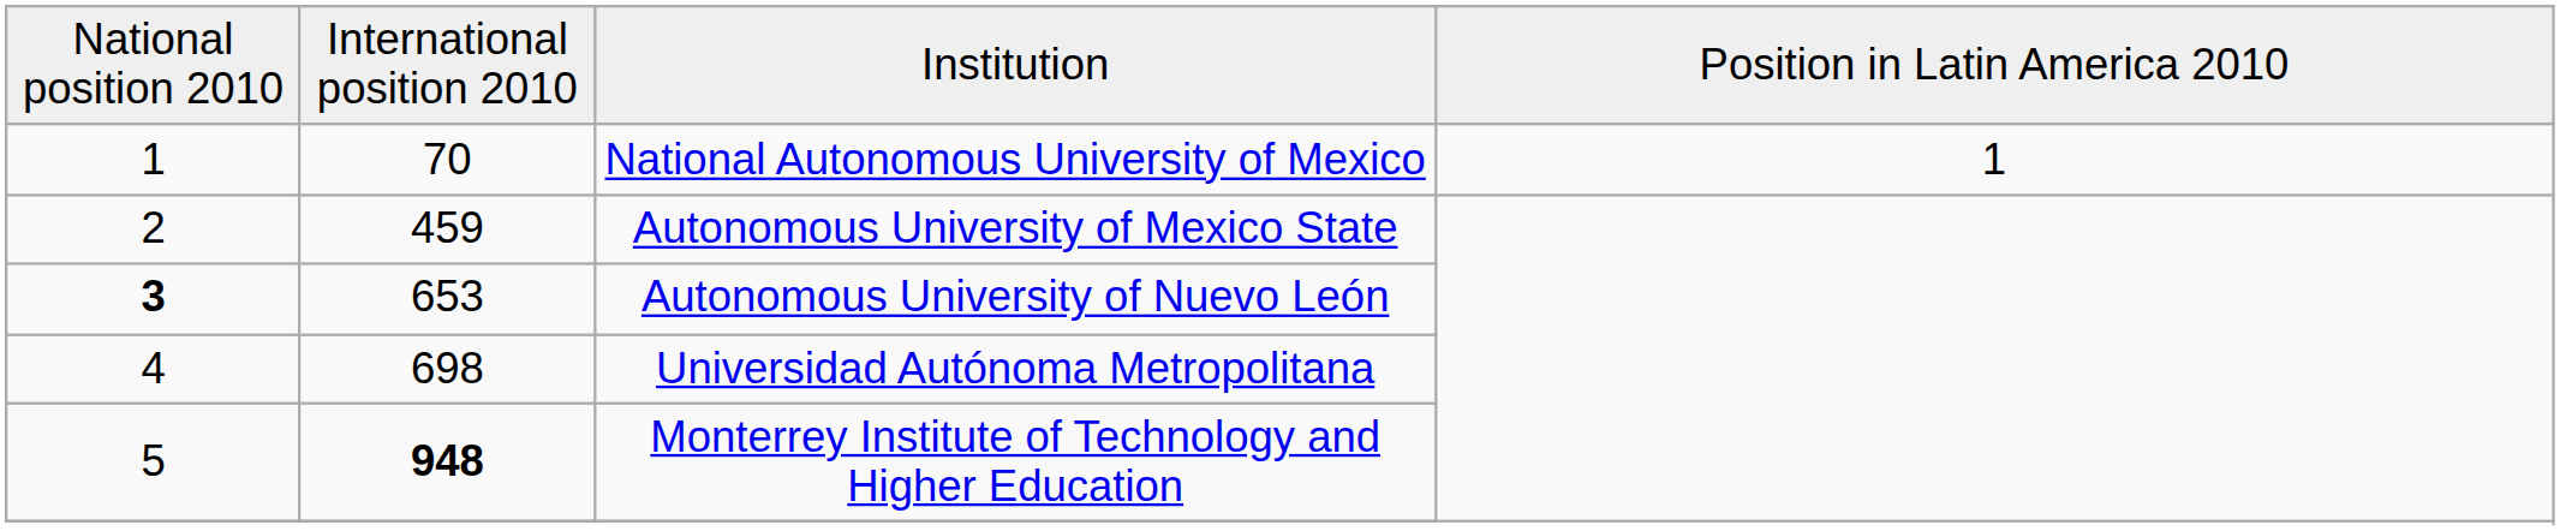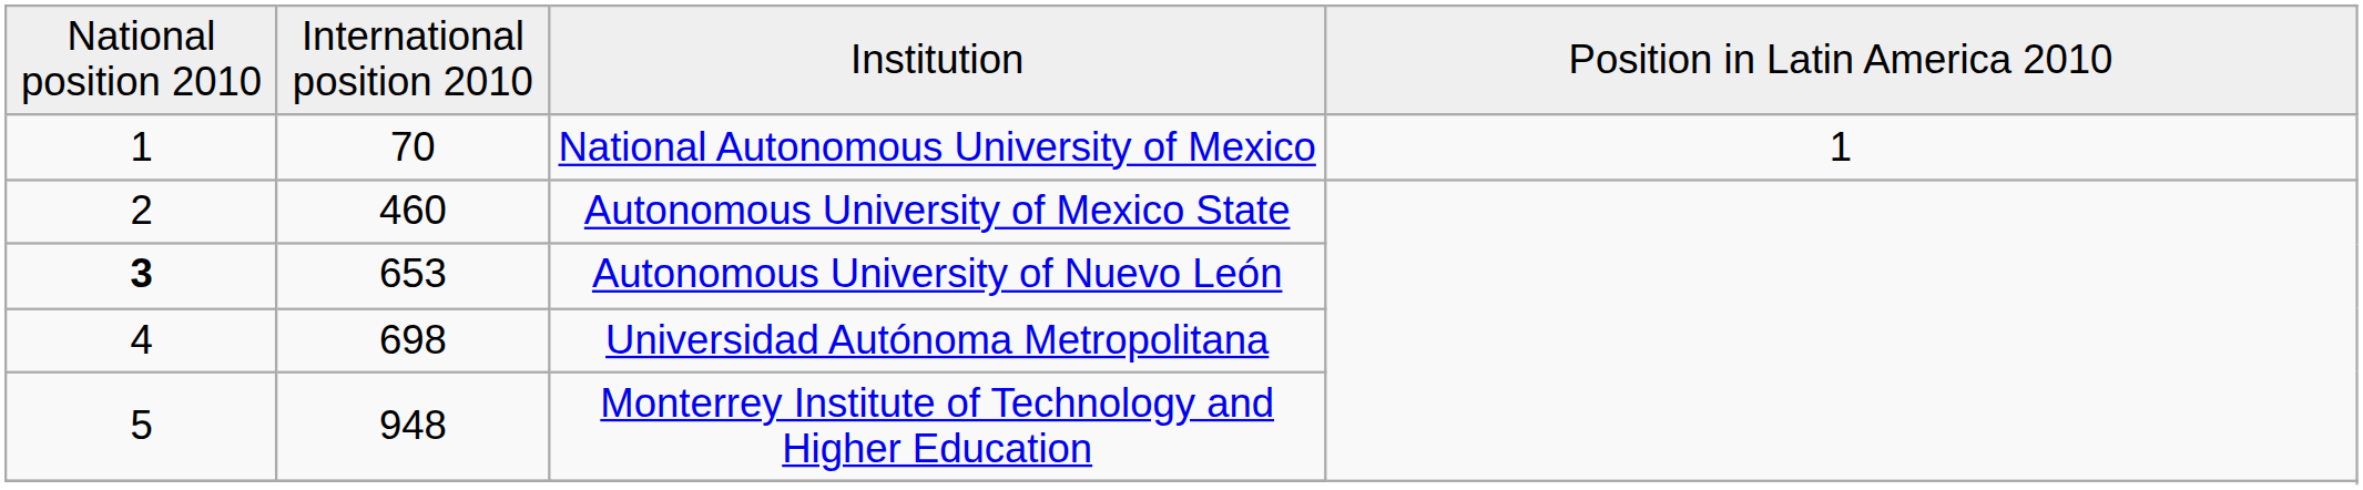 <table class="wikitable sortable">
 <tr bgColor="#efefef">
 <td align="center">National position 2010</td>
 <td align="center">International position 2010</td>
 <td align="center">Institution</td>
 <td align="center">Position in Latin America 2010</td>
 </tr>
 <tr>
 <td width="100" align="center">1</td>
 <td width="100" align="center">70</td>
 <td width="300" align="center"><a href='#'>National Autonomous University of Mexico</a></td>
 <td width="400" align="center">1</td>
 </tr>
 <tr>
 <td width="100" align="center">2</td>
-<td width="100" align="center">459</td>
+<td width="100" align="center">460</td>
 <td width="300" align="center"><a href='#'>Autonomous University of Mexico State</a></td>
 </tr>
 <tr>
 <td width="100" align="center"><strong>3</strong></td>
 <td width="100" align="center">653</td>
 <td width="300" align="center"><a href='#'>Autonomous University of Nuevo León</a></td>
 </tr>
 <tr>
 <td width="100" align="center">4</td>
 <td width="100" align="center">698</td>
 <td width="300" align="center"><a href='#'>Universidad Autónoma Metropolitana</a></td>
 </tr>
 <tr>
 <td width="100" align="center">5</td>
-<td width="100" align="center"><strong>948</strong></td>
+<td width="100" align="center">948</td>
 <td width="300" align="center"><a href='#'>Monterrey Institute of Technology and Higher Education</a></td>
 </tr>
 <tr>
 </tr>
 </table>
